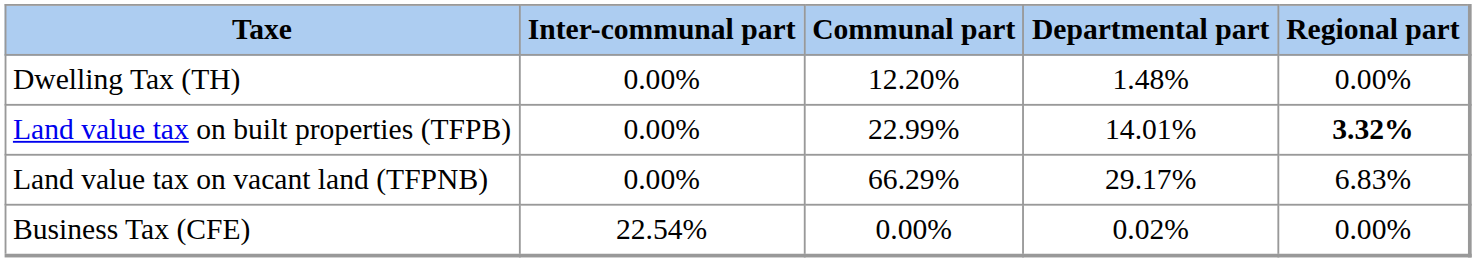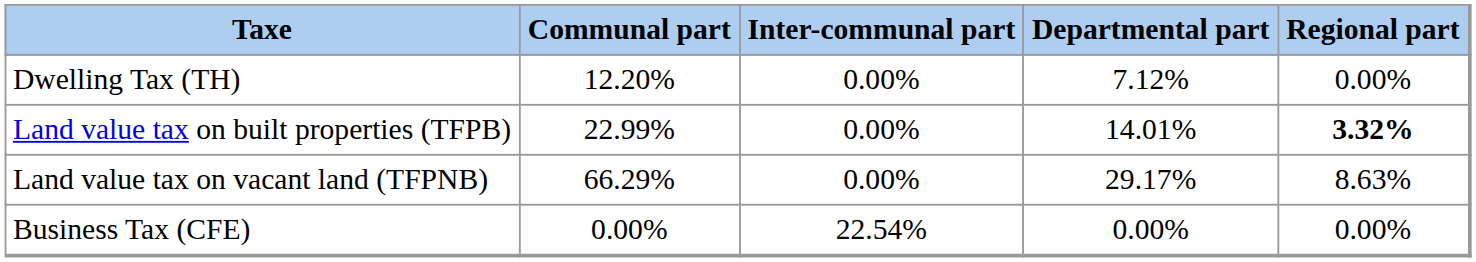 <table align="center" rules="all" cellspacing="0" cellpadding="4" style="border: 1px solid #999; border-right: 2px solid #999; border-bottom:2px solid #999; background: #FFFFFF">
 <tr style="background: #adcdf1">
 <th>Taxe</th>
+<th>Communal part</th>
 <th>Inter-communal part</th>
-<th>Communal part</th>
 <th>Departmental part</th>
 <th>Regional part</th>
 </tr>
 <tr>
 <td>Dwelling Tax (TH)</td>
+<td align=center>12.20%</td>
 <td align=center>0.00%</td>
-<td align=center>12.20%</td>
-<td align=center>1.48%</td>
+<td align=center>7.12%</td>
 <td align=center>0.00%</td>
 </tr>
 <tr>
 <td><a href='#'>Land value tax</a> on built properties (TFPB)</td>
+<td align=center>22.99%</td>
 <td align=center>0.00%</td>
-<td align=center>22.99%</td>
 <td align=center>14.01%</td>
 <td align=center><strong>3.32%</strong></td>
 </tr>
 <tr>
 <td>Land value tax on vacant land (TFPNB)</td>
+<td align=center>66.29%</td>
 <td align=center>0.00%</td>
-<td align=center>66.29%</td>
 <td align=center>29.17%</td>
-<td align=center>6.83%</td>
+<td align=center>8.63%</td>
 </tr>
 <tr>
 <td>Business Tax (CFE)</td>
+<td align=center>0.00%</td>
 <td align=center>22.54%</td>
 <td align=center>0.00%</td>
-<td align=center>0.02%</td>
 <td align=center>0.00%</td>
 </tr>
 </table>
